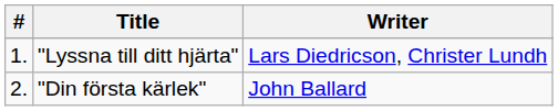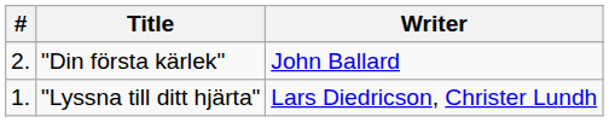 <table class="wikitable">
 <tr>
 <th>#</th>
 <th>Title</th>
 <th>Writer</th>
 </tr>
 <tr bgcolor="#ebf5ff">
 </tr>
 <tr>
+<td>2.</td>
+<td>"Din första kärlek"</td>
+<td><a href='#'>John Ballard</a></td>
+</tr>
+<tr>
 <td>1.</td>
 <td>"Lyssna till ditt hjärta"</td>
 <td><a href='#'>Lars Diedricson</a>, <a href='#'>Christer Lundh</a></td>
 </tr>
-<tr>
-<td>2.</td>
-<td>"Din första kärlek"</td>
-<td><a href='#'>John Ballard</a></td>
-</tr>
 </table>
